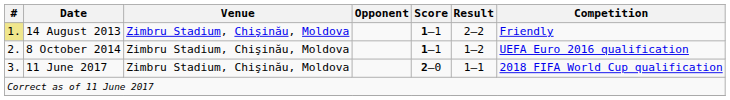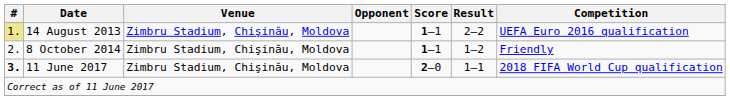 <table class="wikitable" style="font-size:95%;">
 <tr>
 <th>#</th>
 <th>Date</th>
 <th>Venue</th>
 <th>Opponent</th>
 <th>Score</th>
 <th>Result</th>
 <th>Competition</th>
 </tr>
 <tr>
 <td style="background: khaki;">1.</td>
 <td>14 August 2013</td>
 <td><a href='#'>Zimbru Stadium</a>, <a href='#'>Chişinău</a>, <a href='#'>Moldova</a></td>
 <td></td>
 <td align=center><strong>1</strong>–1</td>
 <td align=center>2–2</td>
-<td><a href='#'>Friendly</a></td>
+<td><a href='#'>UEFA Euro 2016 qualification</a></td>
 </tr>
 <tr>
 <td>2.</td>
 <td>8 October 2014</td>
 <td>Zimbru Stadium, Chişinău, Moldova</td>
 <td></td>
 <td align=center><strong>1</strong>–1</td>
 <td align=center>1–2</td>
-<td><a href='#'>UEFA Euro 2016 qualification</a></td>
+<td><a href='#'>Friendly</a></td>
 </tr>
 <tr>
-<td>3.</td>
+<td><strong>3.</strong></td>
 <td>11 June 2017</td>
 <td>Zimbru Stadium, Chişinău, Moldova</td>
 <td></td>
 <td align=center><strong>2</strong>–0</td>
 <td align=center>1–1</td>
 <td><a href='#'>2018 FIFA World Cup qualification</a></td>
 </tr>
 <tr>
 <td colspan="12"><small><em>Correct as of 11 June 2017</em></small></td>
 </tr>
 <tr>
 </tr>
 </table>
